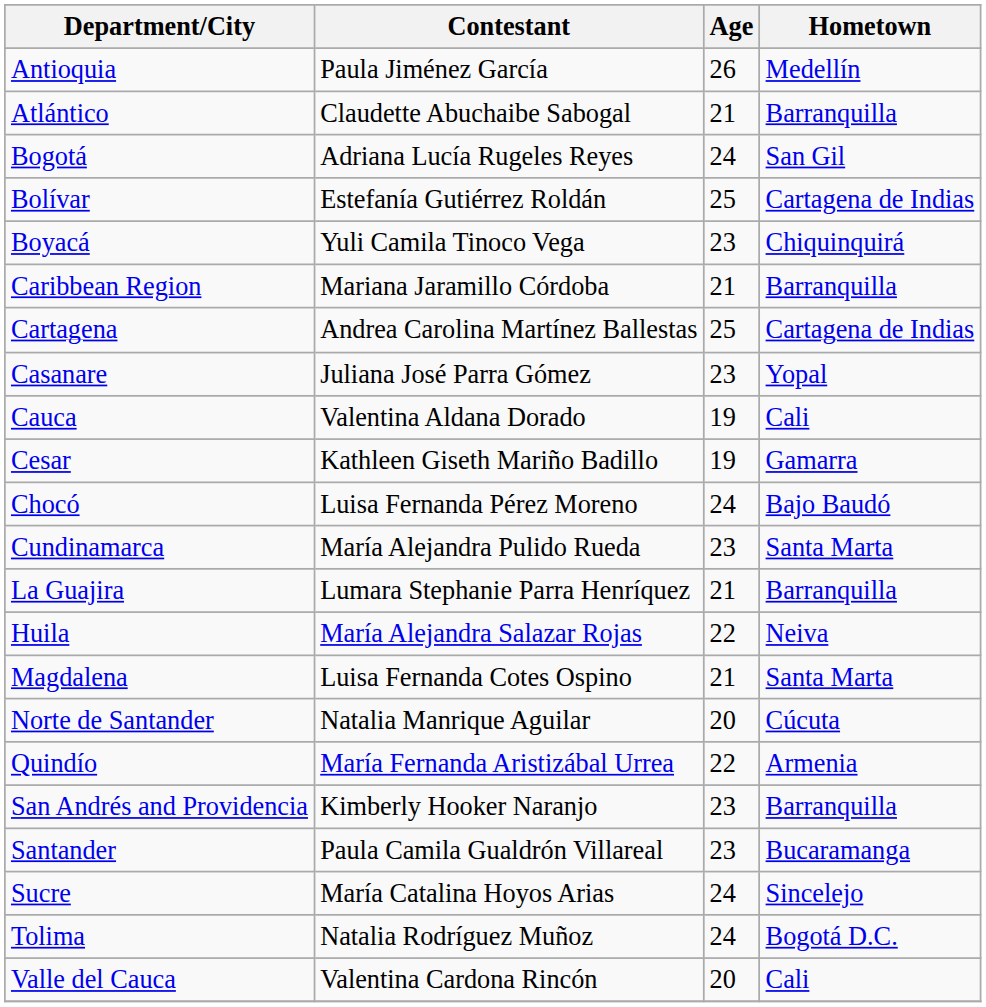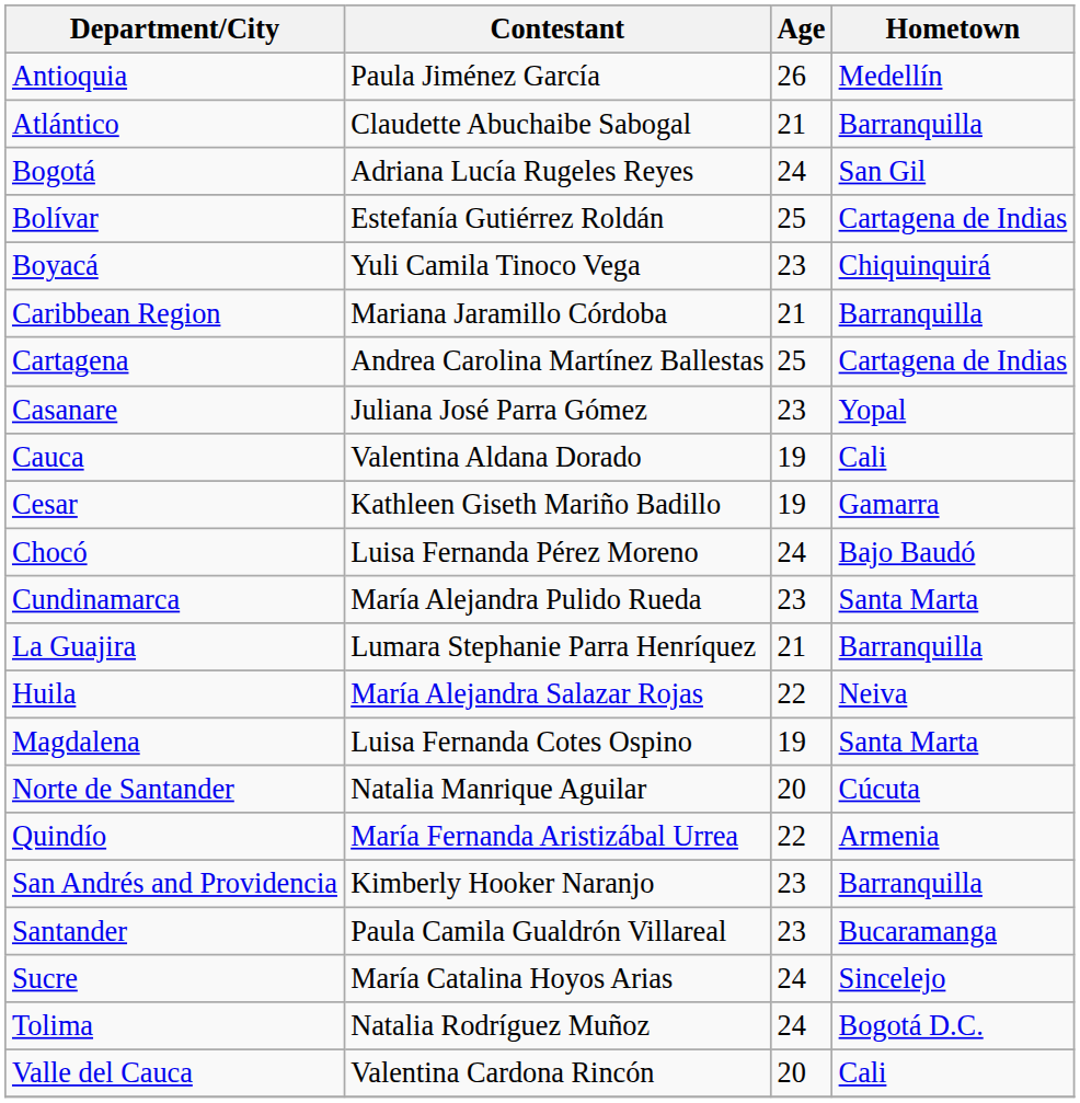 <table class="wikitable sortable" style="font-size: 95%;">
 <tr>
 <th>Department/City</th>
 <th>Contestant</th>
 <th>Age</th>
 <th>Hometown</th>
 </tr>
 <tr>
 <td><a href='#'>Antioquia</a></td>
 <td>Paula Jiménez García</td>
 <td>26</td>
 <td><a href='#'>Medellín</a></td>
 </tr>
 <tr>
 <td><a href='#'>Atlántico</a></td>
 <td>Claudette Abuchaibe Sabogal</td>
 <td>21</td>
 <td><a href='#'>Barranquilla</a></td>
 </tr>
 <tr>
 <td><a href='#'>Bogotá</a></td>
 <td>Adriana Lucía Rugeles Reyes</td>
 <td>24</td>
 <td><a href='#'>San Gil</a></td>
 </tr>
 <tr>
 <td><a href='#'>Bolívar</a></td>
 <td>Estefanía Gutiérrez Roldán</td>
 <td>25</td>
 <td><a href='#'>Cartagena de Indias</a></td>
 </tr>
 <tr>
 <td><a href='#'>Boyacá</a></td>
 <td>Yuli Camila Tinoco Vega</td>
 <td>23</td>
 <td><a href='#'>Chiquinquirá</a></td>
 </tr>
 <tr>
 <td><a href='#'>Caribbean Region</a></td>
 <td>Mariana Jaramillo Córdoba</td>
 <td>21</td>
 <td><a href='#'>Barranquilla</a></td>
 </tr>
 <tr>
 <td><a href='#'>Cartagena</a></td>
 <td>Andrea Carolina Martínez Ballestas</td>
 <td>25</td>
 <td><a href='#'>Cartagena de Indias</a></td>
 </tr>
 <tr>
 <td><a href='#'>Casanare</a></td>
 <td>Juliana José Parra Gómez</td>
 <td>23</td>
 <td><a href='#'>Yopal</a></td>
 </tr>
 <tr>
 <td><a href='#'>Cauca</a></td>
 <td>Valentina Aldana Dorado</td>
 <td>19</td>
 <td><a href='#'>Cali</a></td>
 </tr>
 <tr>
 <td><a href='#'>Cesar</a></td>
 <td>Kathleen Giseth Mariño Badillo</td>
 <td>19</td>
 <td><a href='#'>Gamarra</a></td>
 </tr>
 <tr>
 <td><a href='#'>Chocó</a></td>
 <td>Luisa Fernanda Pérez Moreno</td>
 <td>24</td>
 <td><a href='#'>Bajo Baudó</a></td>
 </tr>
 <tr>
 <td><a href='#'>Cundinamarca</a></td>
 <td>María Alejandra Pulido Rueda</td>
 <td>23</td>
 <td><a href='#'>Santa Marta</a></td>
 </tr>
 <tr>
 <td><a href='#'>La Guajira</a></td>
 <td>Lumara Stephanie Parra Henríquez</td>
 <td>21</td>
 <td><a href='#'>Barranquilla</a></td>
 </tr>
 <tr>
 <td><a href='#'>Huila</a></td>
 <td><a href='#'>María Alejandra Salazar Rojas</a></td>
 <td>22</td>
 <td><a href='#'>Neiva</a></td>
 </tr>
 <tr>
 <td><a href='#'>Magdalena</a></td>
 <td>Luisa Fernanda Cotes Ospino</td>
-<td>21</td>
+<td>19</td>
 <td><a href='#'>Santa Marta</a></td>
 </tr>
 <tr>
 <td><a href='#'>Norte de Santander</a></td>
 <td>Natalia Manrique Aguilar</td>
 <td>20</td>
 <td><a href='#'>Cúcuta</a></td>
 </tr>
 <tr>
 <td><a href='#'>Quindío</a></td>
 <td><a href='#'>María Fernanda Aristizábal Urrea</a></td>
 <td>22</td>
 <td><a href='#'>Armenia</a></td>
 </tr>
 <tr>
 <td><a href='#'>San Andrés and Providencia</a></td>
 <td>Kimberly Hooker Naranjo</td>
 <td>23</td>
 <td><a href='#'>Barranquilla</a></td>
 </tr>
 <tr>
 <td><a href='#'>Santander</a></td>
 <td>Paula Camila Gualdrón Villareal</td>
 <td>23</td>
 <td><a href='#'>Bucaramanga</a></td>
 </tr>
 <tr>
 <td><a href='#'>Sucre</a></td>
 <td>María Catalina Hoyos Arias</td>
 <td>24</td>
 <td><a href='#'>Sincelejo</a></td>
 </tr>
 <tr>
 <td><a href='#'>Tolima</a></td>
 <td>Natalia Rodríguez Muñoz</td>
 <td>24</td>
 <td><a href='#'>Bogotá D.C.</a></td>
 </tr>
 <tr>
 <td><a href='#'>Valle del Cauca</a></td>
 <td>Valentina Cardona Rincón</td>
 <td>20</td>
 <td><a href='#'>Cali</a></td>
 </tr>
 <tr>
 </tr>
 </table>
